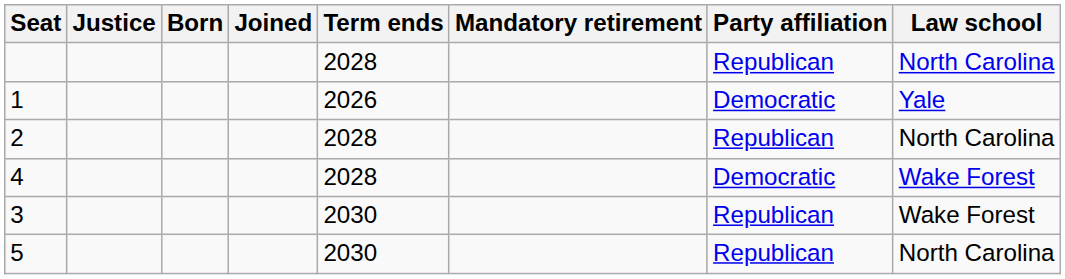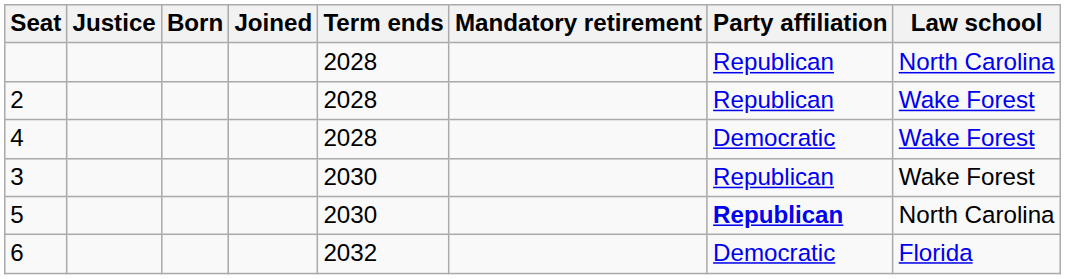 <table class="wikitable sortable">
 <tr>
 <th>Seat</th>
 <th>Justice</th>
 <th>Born</th>
 <th>Joined</th>
 <th>Term ends</th>
 <th>Mandatory retirement</th>
 <th>Party affiliation</th>
 <th>Law school</th>
 </tr>
 <tr>
 <td></td>
 <td></td>
 <td></td>
 <td></td>
 <td>2028</td>
 <td></td>
 <td><a href='#'>Republican</a></td>
 <td><a href='#'>North Carolina</a></td>
 </tr>
 <tr>
-<td>1</td>
-<td></td>
-<td></td>
-<td></td>
-<td>2026</td>
-<td></td>
-<td><a href='#'>Democratic</a></td>
-<td><a href='#'>Yale</a></td>
-</tr>
-<tr>
 <td>2</td>
 <td></td>
 <td></td>
 <td></td>
 <td>2028</td>
 <td></td>
 <td><a href='#'>Republican</a></td>
-<td>North Carolina</td>
+<td><a href='#'>Wake Forest</a></td>
 </tr>
 <tr>
 <td>4</td>
 <td></td>
 <td></td>
 <td></td>
 <td>2028</td>
 <td></td>
 <td><a href='#'>Democratic</a></td>
 <td><a href='#'>Wake Forest</a></td>
 </tr>
 <tr>
 <td>3</td>
 <td></td>
 <td></td>
 <td></td>
 <td>2030</td>
 <td></td>
 <td><a href='#'>Republican</a></td>
 <td>Wake Forest</td>
 </tr>
 <tr>
 <td>5</td>
 <td></td>
 <td></td>
 <td></td>
 <td>2030</td>
 <td></td>
-<td><a href='#'>Republican</a></td>
+<td><strong><a href='#'>Republican</a></strong></td>
 <td>North Carolina</td>
 </tr>
+<tr>
+<td>6</td>
+<td></td>
+<td></td>
+<td></td>
+<td>2032</td>
+<td></td>
+<td><a href='#'>Democratic</a></td>
+<td><a href='#'>Florida</a></td>
+</tr>
 </table>
